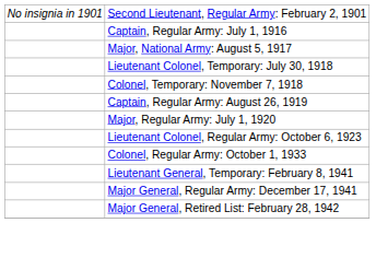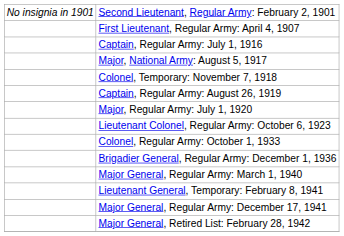 <table class="wikitable" style="background:white">
 <tr>
 <td align="center"><em>No insignia in 1901</em></td>
 <td><a href='#'>Second Lieutenant</a>, <a href='#'>Regular Army</a>: February 2, 1901</td>
+</tr>
+<tr>
+<td align="center"></td>
+<td><a href='#'>First Lieutenant</a>, Regular Army: April 4, 1907</td>
 </tr>
 <tr>
 <td align="center"></td>
 <td><a href='#'>Captain</a>, Regular Army: July 1, 1916</td>
 </tr>
 <tr>
 <td align="center"></td>
 <td><a href='#'>Major</a>, <a href='#'>National Army</a>: August 5, 1917</td>
-</tr>
-<tr>
-<td align="center"></td>
-<td><a href='#'>Lieutenant Colonel</a>, Temporary: July 30, 1918</td>
 </tr>
 <tr>
 <td align="center"></td>
 <td><a href='#'>Colonel</a>, Temporary: November 7, 1918</td>
 </tr>
 <tr>
 <td align="center"></td>
 <td><a href='#'>Captain</a>, Regular Army: August 26, 1919</td>
 </tr>
 <tr>
 <td align="center"></td>
 <td><a href='#'>Major</a>, Regular Army: July 1, 1920</td>
 </tr>
 <tr>
 <td align="center"></td>
 <td><a href='#'>Lieutenant Colonel</a>, Regular Army: October 6, 1923</td>
 </tr>
 <tr>
 <td align="center"></td>
 <td><a href='#'>Colonel</a>, Regular Army: October 1, 1933</td>
 </tr>
 <tr>
 <td align="center"></td>
+<td><a href='#'>Brigadier General</a>, Regular Army: December 1, 1936</td>
+</tr>
+<tr>
+<td align="center"></td>
+<td><a href='#'>Major General</a>, Regular Army: March 1, 1940</td>
+</tr>
+<tr>
+<td align="center"></td>
 <td><a href='#'>Lieutenant General</a>, Temporary: February 8, 1941</td>
 </tr>
 <tr>
 <td align="center"></td>
 <td><a href='#'>Major General</a>, Regular Army: December 17, 1941</td>
 </tr>
 <tr>
 <td align="center"></td>
 <td><a href='#'>Major General</a>, Retired List: February 28, 1942</td>
 </tr>
 <tr>
 </tr>
 </table>
